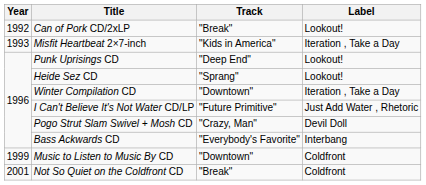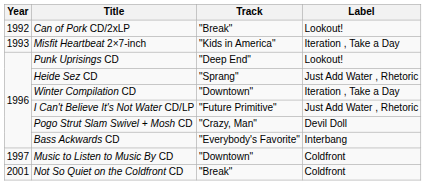 <table class="wikitable">
 <tr>
 <th>Year</th>
 <th>Title</th>
 <th>Track</th>
 <th>Label</th>
 </tr>
 <tr>
 <td>1992</td>
 <td><em>Can of Pork</em> CD/2xLP</td>
 <td>"Break"</td>
 <td>Lookout! </td>
 </tr>
 <tr>
 <td>1993</td>
 <td><em>Misfit Heartbeat</em> 2×7-inch</td>
 <td>"Kids in America"</td>
 <td>Iteration , Take a Day </td>
 </tr>
 <tr>
 <td rowspan="6">1996</td>
 <td><em>Punk Uprisings</em> CD</td>
 <td>"Deep End"</td>
 <td>Lookout! </td>
 </tr>
 <tr>
 <td><em>Heide Sez</em> CD</td>
 <td>"Sprang"</td>
-<td>Lookout! </td>
+<td>Just Add Water , Rhetoric </td>
 </tr>
 <tr>
 <td><em>Winter Compilation</em> CD</td>
 <td>"Downtown"</td>
 <td>Iteration , Take a Day </td>
 </tr>
 <tr>
 <td><em>I Can't Believe It's Not Water</em> CD/LP</td>
 <td>"Future Primitive"</td>
 <td>Just Add Water , Rhetoric </td>
 </tr>
 <tr>
 <td><em>Pogo Strut Slam Swivel + Mosh</em> CD</td>
 <td>"Crazy, Man"</td>
 <td>Devil Doll </td>
 </tr>
 <tr>
 <td><em>Bass Ackwards</em> CD</td>
 <td>"Everybody's Favorite"</td>
 <td>Interbang </td>
 </tr>
 <tr>
-<td>1999</td>
+<td>1997</td>
 <td><em>Music to Listen to Music By</em> CD</td>
 <td>"Downtown"</td>
 <td>Coldfront </td>
 </tr>
 <tr>
 <td>2001</td>
 <td><em>Not So Quiet on the Coldfront</em> CD</td>
 <td>"Break"</td>
 <td>Coldfront </td>
 </tr>
 </table>
